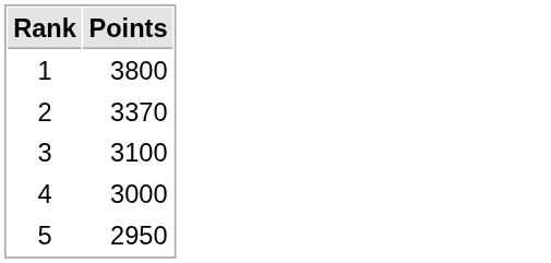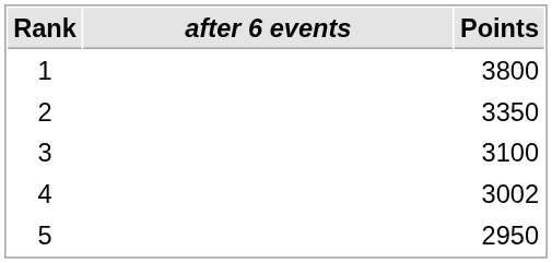 <table cellspacing="1" cellpadding="3" style="border:1px solid #aaa; font-size:90%;">
 <tr style="background:#e4e4e4;">
 <th style="border-bottom:1px solid #aaa; width:10px;">Rank</th>
+<th style="border-bottom:1px solid #aaa; width:200px; white-space:nowrap;"><em>after 6 events</em> </th>
 <th style="border-bottom:1px solid #aaa; width:20px;">Points</th>
 </tr>
 <tr>
 <td align=center>1</td>
+<td></td>
 <td align=right>3800</td>
 </tr>
 <tr>
 <td align=center>2</td>
-<td align=right>3370</td>
+<td></td>
+<td align=right>3350</td>
 </tr>
 <tr>
 <td align=center>3</td>
+<td></td>
 <td align=right>3100</td>
 </tr>
 <tr>
 <td align=center>4</td>
-<td align=right>3000</td>
+<td></td>
+<td align=right>3002</td>
 </tr>
 <tr>
 <td align=center>5</td>
+<td></td>
 <td align=right>2950</td>
 </tr>
 </table>
